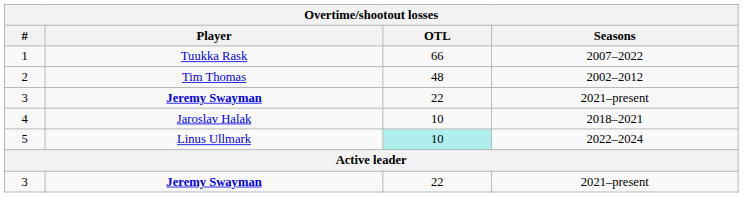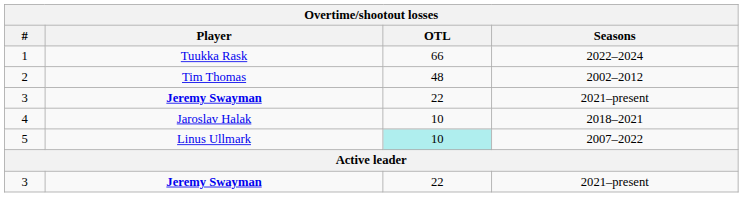 <table class="wikitable" style="text-align: center; font-size: 95%" width="70%">
 <tr>
 <th colspan="4">Overtime/shootout losses</th>
 </tr>
 <tr>
 <th>#</th>
 <th>Player</th>
 <th>OTL</th>
 <th>Seasons</th>
 </tr>
 <tr>
 <td>1</td>
 <td><a href='#'>Tuukka Rask</a></td>
 <td>66</td>
-<td>2007–2022</td>
+<td>2022–2024</td>
 </tr>
 <tr>
 <td>2</td>
 <td><a href='#'>Tim Thomas</a></td>
 <td>48</td>
 <td>2002–2012</td>
 </tr>
 <tr>
 <td>3</td>
 <td><strong><a href='#'>Jeremy Swayman</a></strong></td>
 <td>22</td>
 <td>2021–present</td>
 </tr>
 <tr>
 <td>4</td>
 <td><a href='#'>Jaroslav Halak</a></td>
 <td>10</td>
 <td>2018–2021</td>
 </tr>
 <tr>
 <td>5</td>
 <td><a href='#'>Linus Ullmark</a></td>
 <td style="background: paleturquoise;">10</td>
-<td>2022–2024</td>
+<td>2007–2022</td>
 </tr>
 <tr>
 <th colspan="4">Active leader</th>
 </tr>
 <tr>
 <td>3</td>
 <td><strong><a href='#'>Jeremy Swayman</a></strong></td>
 <td>22</td>
 <td>2021–present</td>
 </tr>
 </table>
